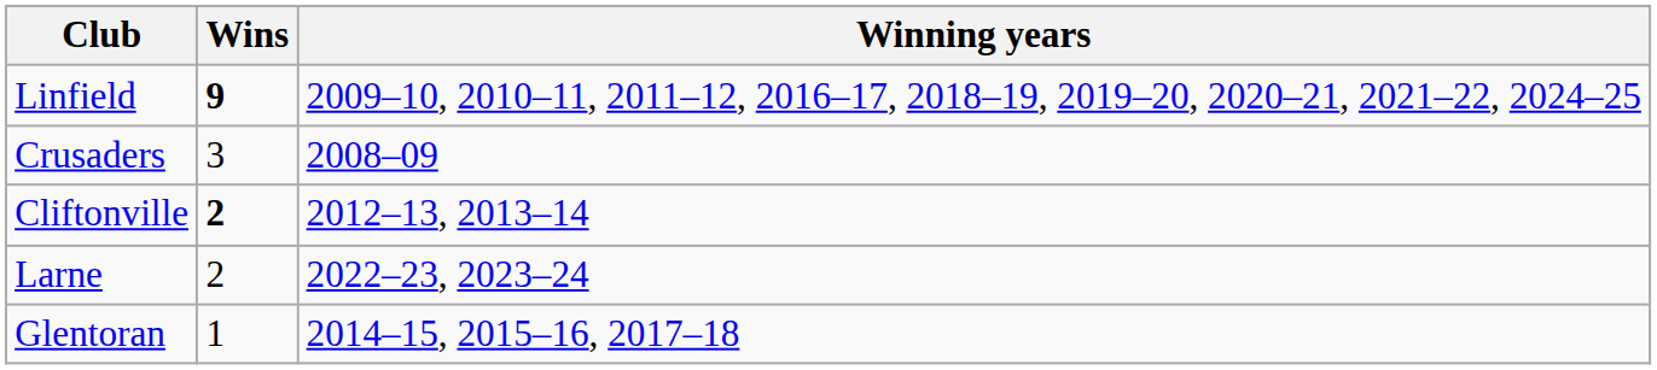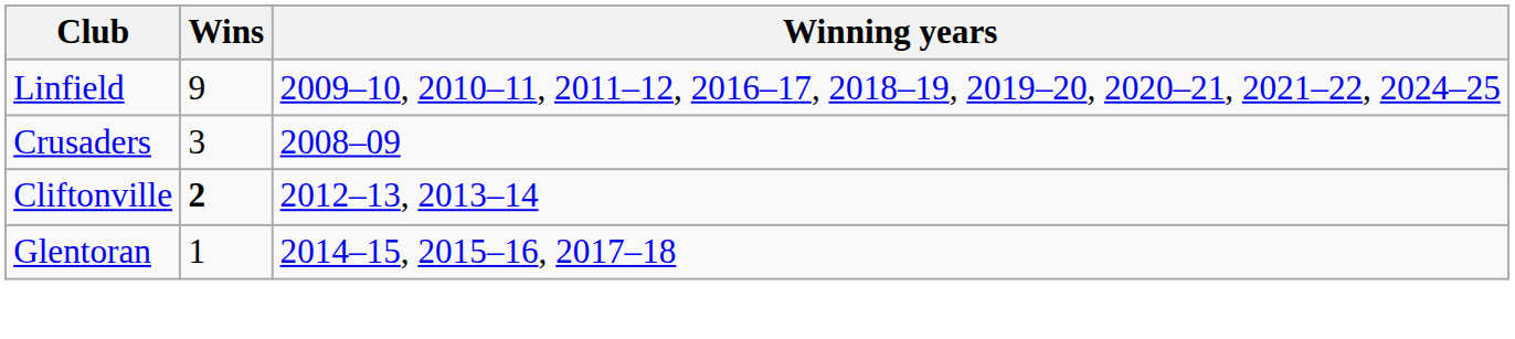 <table class="wikitable">
 <tr>
 <th>Club</th>
 <th>Wins</th>
 <th>Winning years</th>
 </tr>
 <tr>
 <td><a href='#'>Linfield</a></td>
-<td><strong>9</strong></td>
+<td>9</td>
 <td><a href='#'>2009–10</a>, <a href='#'>2010–11</a>, <a href='#'>2011–12</a>, <a href='#'>2016–17</a>, <a href='#'>2018–19</a>, <a href='#'>2019–20</a>, <a href='#'>2020–21</a>, <a href='#'>2021–22</a>, <a href='#'>2024–25</a></td>
 </tr>
 <tr>
 <td><a href='#'>Crusaders</a></td>
 <td>3</td>
 <td><a href='#'>2008–09</a></td>
 </tr>
 <tr>
 <td><a href='#'>Cliftonville</a></td>
 <td><strong>2</strong></td>
 <td><a href='#'>2012–13</a>, <a href='#'>2013–14</a></td>
 </tr>
 <tr>
-<td><a href='#'>Larne</a></td>
-<td>2</td>
-<td><a href='#'>2022–23</a>, <a href='#'>2023–24</a></td>
-</tr>
-<tr>
 <td><a href='#'>Glentoran</a></td>
 <td>1</td>
 <td><a href='#'>2014–15</a>, <a href='#'>2015–16</a>, <a href='#'>2017–18</a></td>
 </tr>
 </table>
